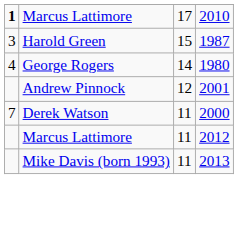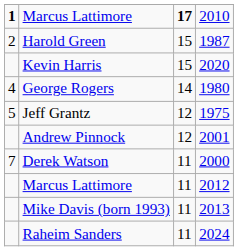 <table class="wikitable">
 <tr>
 </tr>
 <tr>
 <td><strong>1</strong></td>
 <td><a href='#'>Marcus Lattimore</a></td>
-<td>17</td>
+<td><strong>17</strong></td>
 <td><a href='#'>2010</a></td>
 </tr>
 <tr>
-<td>3</td>
+<td>2</td>
 <td><a href='#'>Harold Green</a></td>
 <td>15</td>
 <td><a href='#'>1987</a></td>
+</tr>
+<tr>
+<td></td>
+<td><a href='#'>Kevin Harris</a></td>
+<td>15</td>
+<td><a href='#'>2020</a></td>
 </tr>
 <tr>
 <td>4</td>
 <td><a href='#'>George Rogers</a></td>
 <td>14</td>
 <td><a href='#'>1980</a></td>
+</tr>
+<tr>
+<td>5</td>
+<td>Jeff Grantz</td>
+<td>12</td>
+<td><a href='#'>1975</a></td>
 </tr>
 <tr>
 <td></td>
 <td><a href='#'>Andrew Pinnock</a></td>
 <td>12</td>
 <td><a href='#'>2001</a></td>
 </tr>
 <tr>
 <td>7</td>
 <td><a href='#'>Derek Watson</a></td>
 <td>11</td>
 <td><a href='#'>2000</a></td>
 </tr>
 <tr>
 <td></td>
 <td><a href='#'>Marcus Lattimore</a></td>
 <td>11</td>
 <td><a href='#'>2012</a></td>
 </tr>
 <tr>
 <td></td>
 <td><a href='#'>Mike Davis (born 1993)</a></td>
 <td>11</td>
 <td><a href='#'>2013</a></td>
 </tr>
+<tr>
+<td></td>
+<td><a href='#'>Raheim Sanders</a></td>
+<td>11</td>
+<td><a href='#'>2024</a></td>
+</tr>
 </table>
